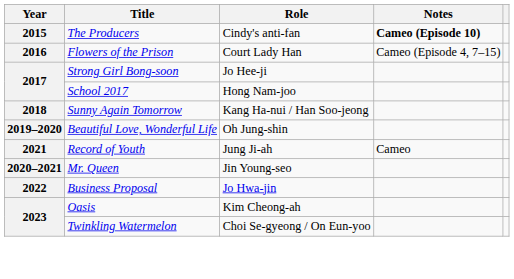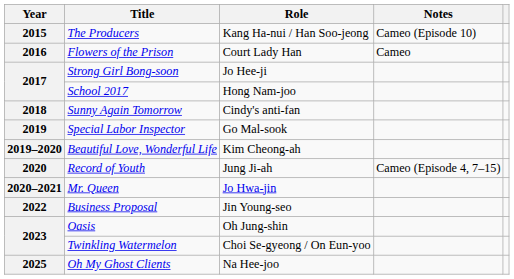 <table class="wikitable plainrowheaders sortable">
 <tr>
 <th scope="col">Year</th>
 <th scope="col">Title</th>
 <th scope="col">Role</th>
 <th scope="col">Notes</th>
 <th scope="col" class="unsortable"></th>
 </tr>
 <tr>
 <th scope="row">2015</th>
 <td><em><a href='#'>The Producers</a></em></td>
-<td>Cindy's anti-fan</td>
-<td><strong>Cameo (Episode 10)</strong></td>
+<td>Kang Ha-nui / Han Soo-jeong</td>
+<td>Cameo (Episode 10)</td>
 <td style="text-align:center"></td>
 </tr>
 <tr>
 <th scope="row">2016</th>
 <td><em><a href='#'>Flowers of the Prison</a></em></td>
 <td>Court Lady Han</td>
-<td>Cameo (Episode 4, 7–15)</td>
+<td>Cameo</td>
 <td style="text-align:center"></td>
 </tr>
 <tr>
 <th scope="row" rowspan="2">2017</th>
 <td><em><a href='#'>Strong Girl Bong-soon</a></em></td>
 <td>Jo Hee-ji</td>
 <td></td>
 <td style="text-align:center"></td>
 </tr>
 <tr>
 <td><em><a href='#'>School 2017</a></em></td>
 <td>Hong Nam-joo</td>
 <td></td>
 <td style="text-align:center"></td>
 </tr>
 <tr>
 <th scope="row">2018</th>
 <td><em><a href='#'>Sunny Again Tomorrow</a></em></td>
-<td>Kang Ha-nui / Han Soo-jeong</td>
+<td>Cindy's anti-fan</td>
+<td></td>
+<td style="text-align:center"></td>
+</tr>
+<tr>
+<th scope="row">2019</th>
+<td><em><a href='#'>Special Labor Inspector</a></em></td>
+<td>Go Mal-sook</td>
 <td></td>
 <td style="text-align:center"></td>
 </tr>
 <tr>
 <th scope="row">2019–2020</th>
 <td><em><a href='#'>Beautiful Love, Wonderful Life</a></em></td>
-<td>Oh Jung-shin</td>
+<td>Kim Cheong-ah</td>
 <td></td>
 <td style="text-align:center"></td>
 </tr>
 <tr>
-<th scope="row">2021</th>
+<th scope="row">2020</th>
 <td><em><a href='#'>Record of Youth</a></em></td>
 <td>Jung Ji-ah</td>
-<td>Cameo</td>
+<td>Cameo (Episode 4, 7–15)</td>
 <td style="text-align:center"></td>
 </tr>
 <tr>
 <th scope="row">2020–2021</th>
 <td><em><a href='#'>Mr. Queen</a></em></td>
-<td>Jin Young-seo</td>
+<td><a href='#'>Jo Hwa-jin</a></td>
 <td></td>
 <td style="text-align:center"></td>
 </tr>
 <tr>
 <th scope="row">2022</th>
 <td><em><a href='#'>Business Proposal</a></em></td>
-<td><a href='#'>Jo Hwa-jin</a></td>
+<td>Jin Young-seo</td>
 <td></td>
 <td style="text-align:center"></td>
 </tr>
 <tr>
 <th scope="row" rowspan="2">2023</th>
 <td><em><a href='#'>Oasis</a></em></td>
-<td>Kim Cheong-ah</td>
+<td>Oh Jung-shin</td>
 <td></td>
 <td style="text-align:center"></td>
 </tr>
 <tr>
 <td><em><a href='#'>Twinkling Watermelon</a></em></td>
 <td>Choi Se-gyeong / On Eun-yoo</td>
 <td></td>
 <td style="text-align:center"></td>
 </tr>
+<tr>
+<th scope="row">2025</th>
+<td><em><a href='#'>Oh My Ghost Clients</a></em></td>
+<td>Na Hee-joo</td>
+<td></td>
+<td style="text-align:center"></td>
+</tr>
 </table>
